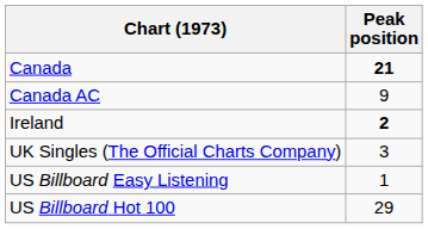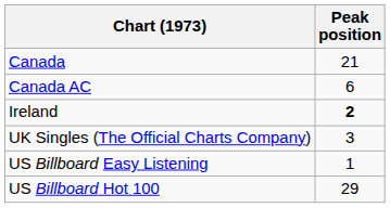 <table class="wikitable sortable">
 <tr>
 <th>Chart (1973)</th>
 <th>Peak<br>position</th>
 </tr>
 <tr>
 <td><a href='#'>Canada</a></td>
-<td align="center"><strong>21</strong></td>
+<td align="center">21</td>
 </tr>
 <tr>
 <td><a href='#'>Canada AC</a></td>
-<td align="center">9</td>
+<td align="center">6</td>
 </tr>
 <tr>
 <td>Ireland</td>
 <td align="center"><strong>2</strong></td>
 </tr>
 <tr>
 <td>UK Singles (<a href='#'>The Official Charts Company</a>)</td>
 <td align="center">3</td>
 </tr>
 <tr>
 <td align="left">US <em>Billboard</em> <a href='#'>Easy Listening</a></td>
 <td align="center">1</td>
 </tr>
 <tr>
 <td align="left">US <a href='#'><em>Billboard</em> Hot 100</a></td>
 <td align="center">29</td>
 </tr>
 </table>
